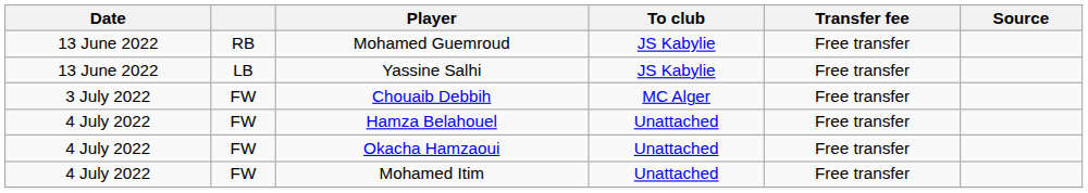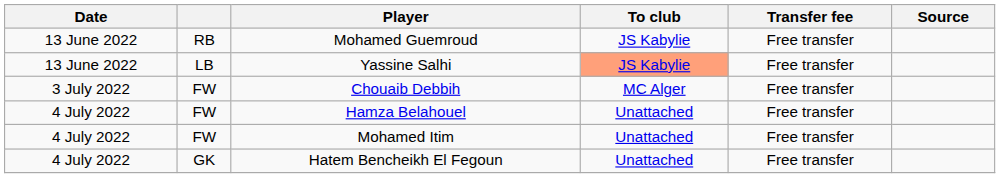 <table class="wikitable sortable" style="width:70%; text-align:center; font-size:85%; text-align:centre;">
 <tr>
 <th>Date</th>
 <th></th>
 <th>Player</th>
 <th>To club</th>
 <th>Transfer fee</th>
 <th>Source</th>
 </tr>
 <tr>
 <td>13 June 2022</td>
 <td>RB</td>
 <td> Mohamed Guemroud</td>
 <td><a href='#'>JS Kabylie</a></td>
 <td>Free transfer</td>
 <td></td>
 </tr>
 <tr>
 <td>13 June 2022</td>
 <td>LB</td>
 <td> Yassine Salhi</td>
-<td><a href='#'>JS Kabylie</a></td>
+<td style="background: lightsalmon;"><a href='#'>JS Kabylie</a></td>
 <td>Free transfer</td>
 <td></td>
 </tr>
 <tr>
 <td>3 July 2022</td>
 <td>FW</td>
 <td> <a href='#'>Chouaib Debbih</a></td>
 <td><a href='#'>MC Alger</a></td>
 <td>Free transfer</td>
 <td></td>
 </tr>
 <tr>
 <td>4 July 2022</td>
 <td>FW</td>
 <td> <a href='#'>Hamza Belahouel</a></td>
 <td><a href='#'>Unattached</a></td>
 <td>Free transfer</td>
 <td></td>
 </tr>
 <tr>
 <td>4 July 2022</td>
 <td>FW</td>
-<td> <a href='#'>Okacha Hamzaoui</a></td>
+<td> Mohamed Itim</td>
 <td><a href='#'>Unattached</a></td>
 <td>Free transfer</td>
 <td></td>
 </tr>
 <tr>
 <td>4 July 2022</td>
-<td>FW</td>
-<td> Mohamed Itim</td>
+<td>GK</td>
+<td> Hatem Bencheikh El Fegoun</td>
 <td><a href='#'>Unattached</a></td>
 <td>Free transfer</td>
 <td></td>
 </tr>
 <tr>
 </tr>
 </table>
